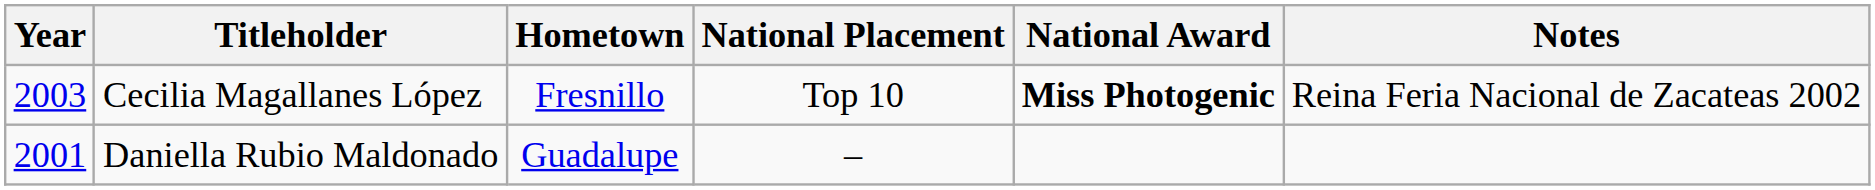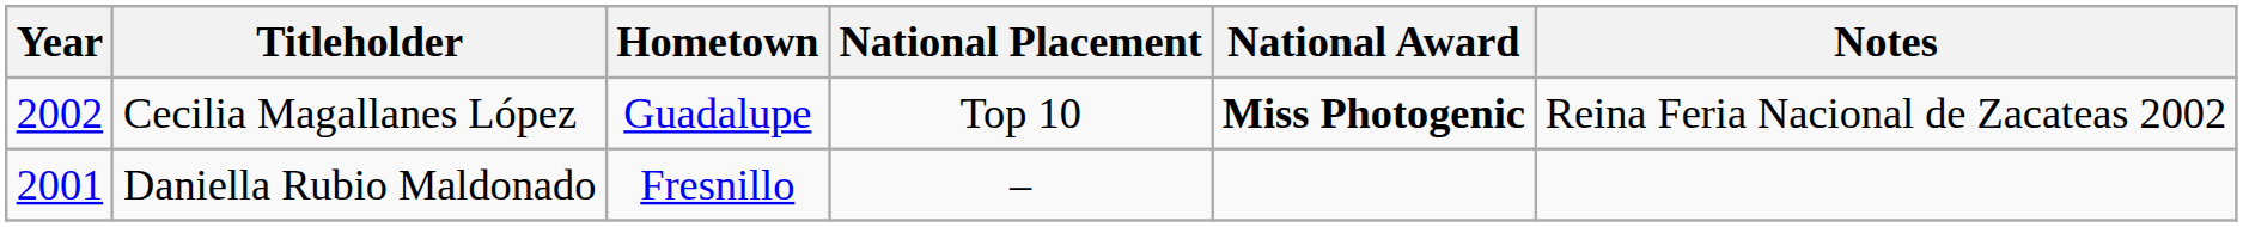 <table class="wikitable sortable" style="font-size:95%;">
 <tr>
 <th>Year</th>
 <th>Titleholder</th>
 <th>Hometown</th>
 <th>National Placement</th>
 <th>National Award</th>
 <th>Notes</th>
 </tr>
 <tr>
-<td align="center"><a href='#'>2003</a></td>
+<td align="center"><a href='#'>2002</a></td>
 <td>Cecilia Magallanes López</td>
-<td align="center"><a href='#'>Fresnillo</a></td>
+<td align="center"><a href='#'>Guadalupe</a></td>
 <td align="center">Top 10</td>
 <td align="center"><strong>Miss Photogenic</strong></td>
 <td align="center">Reina Feria Nacional de Zacateas 2002</td>
 </tr>
 <tr>
 <td align="center"><a href='#'>2001</a></td>
 <td>Daniella Rubio Maldonado</td>
-<td align="center"><a href='#'>Guadalupe</a></td>
+<td align="center"><a href='#'>Fresnillo</a></td>
 <td align="center">–</td>
 <td align="center"></td>
 <td align="center"></td>
 </tr>
 </table>
